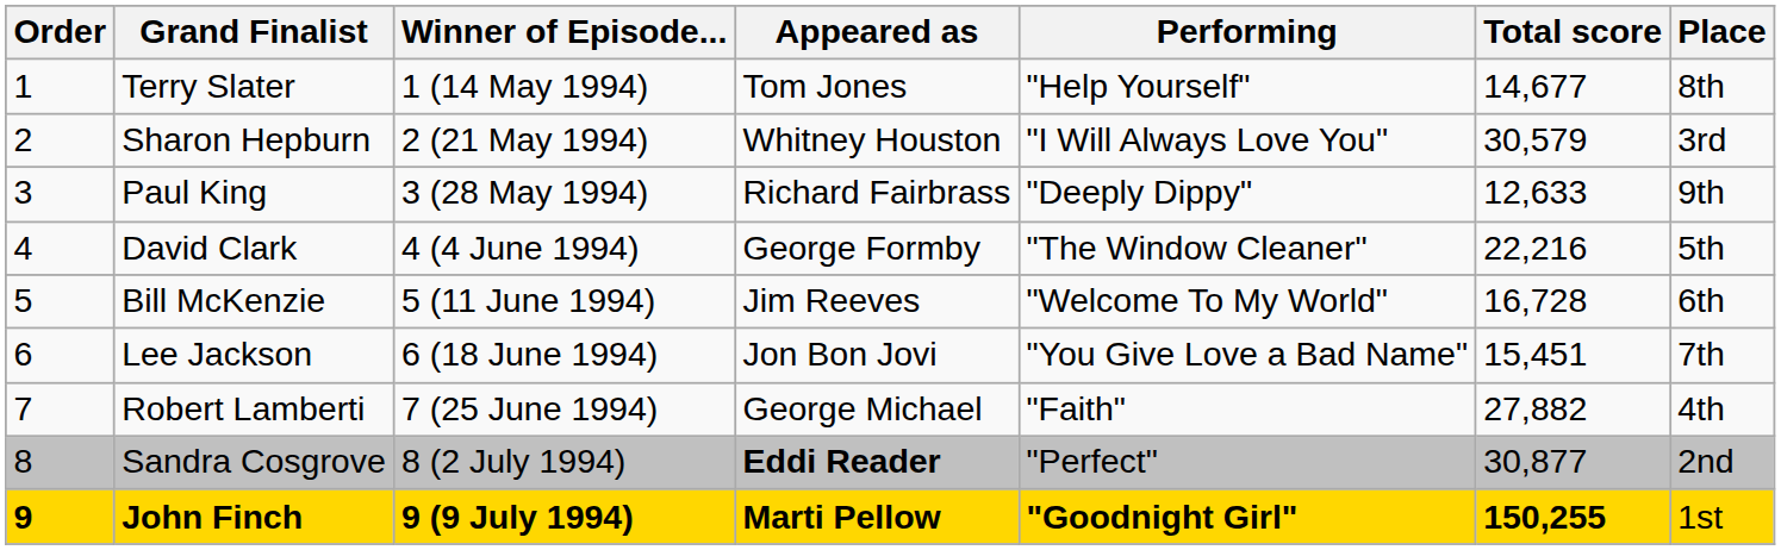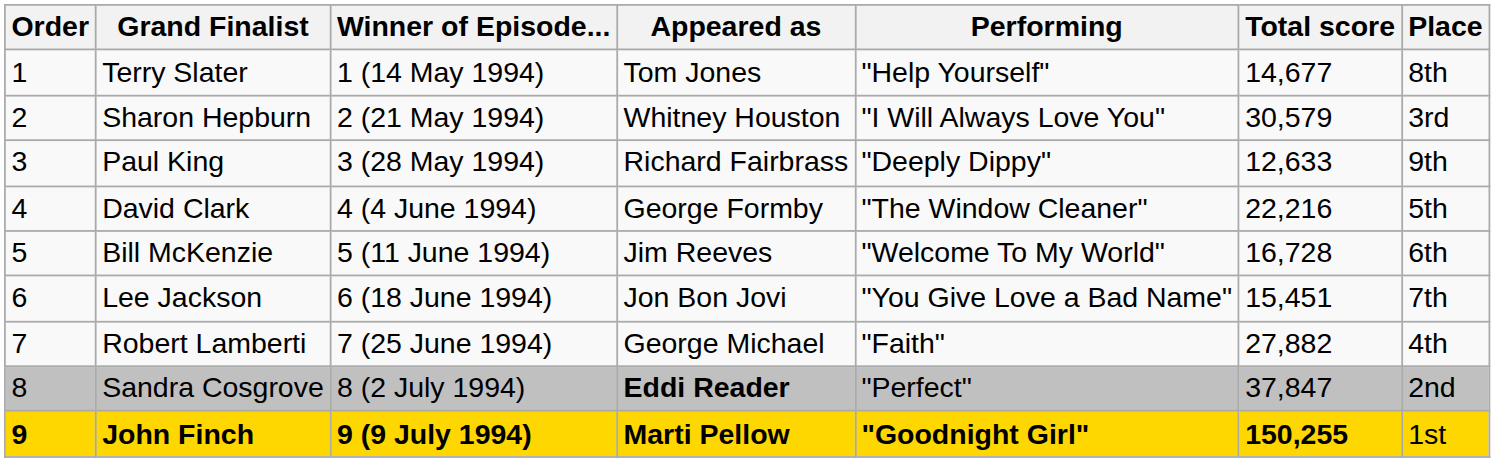 <table class="wikitable sortable">
 <tr>
 <th>Order</th>
 <th>Grand Finalist</th>
 <th>Winner of Episode...</th>
 <th>Appeared as</th>
 <th>Performing</th>
 <th>Total score</th>
 <th>Place</th>
 </tr>
 <tr>
 <td>1</td>
 <td>Terry Slater</td>
 <td>1 (14 May 1994)</td>
 <td>Tom Jones</td>
 <td>"Help Yourself"</td>
 <td>14,677</td>
 <td>8th</td>
 </tr>
 <tr>
 <td>2</td>
 <td>Sharon Hepburn</td>
 <td>2 (21 May 1994)</td>
 <td>Whitney Houston</td>
 <td>"I Will Always Love You"</td>
 <td>30,579</td>
 <td>3rd</td>
 </tr>
 <tr>
 <td>3</td>
 <td>Paul King</td>
 <td>3 (28 May 1994)</td>
 <td>Richard Fairbrass</td>
 <td>"Deeply Dippy"</td>
 <td>12,633</td>
 <td>9th</td>
 </tr>
 <tr>
 <td>4</td>
 <td>David Clark</td>
 <td>4 (4 June 1994)</td>
 <td>George Formby</td>
 <td>"The Window Cleaner"</td>
 <td>22,216</td>
 <td>5th</td>
 </tr>
 <tr>
 <td>5</td>
 <td>Bill McKenzie</td>
 <td>5 (11 June 1994)</td>
 <td>Jim Reeves</td>
 <td>"Welcome To My World"</td>
 <td>16,728</td>
 <td>6th</td>
 </tr>
 <tr>
 <td>6</td>
 <td>Lee Jackson</td>
 <td>6 (18 June 1994)</td>
 <td>Jon Bon Jovi</td>
 <td>"You Give Love a Bad Name"</td>
 <td>15,451</td>
 <td>7th</td>
 </tr>
 <tr>
 <td>7</td>
 <td>Robert Lamberti</td>
 <td>7 (25 June 1994)</td>
 <td>George Michael</td>
 <td>"Faith"</td>
 <td>27,882</td>
 <td>4th</td>
 </tr>
 <tr style="background:silver;">
 <td>8</td>
 <td>Sandra Cosgrove</td>
 <td>8 (2 July 1994)</td>
 <td><strong>Eddi Reader</strong></td>
 <td>"Perfect"</td>
-<td>30,877</td>
+<td>37,847</td>
 <td>2nd</td>
 </tr>
 <tr style="background:gold;">
 <td><strong>9</strong></td>
 <td><strong>John Finch</strong></td>
 <td><strong>9 (9 July 1994)</strong></td>
 <td><strong>Marti Pellow</strong></td>
 <td><strong>"Goodnight Girl"</strong></td>
 <td><strong>150,255</strong></td>
 <td>1st</td>
 </tr>
 </table>
